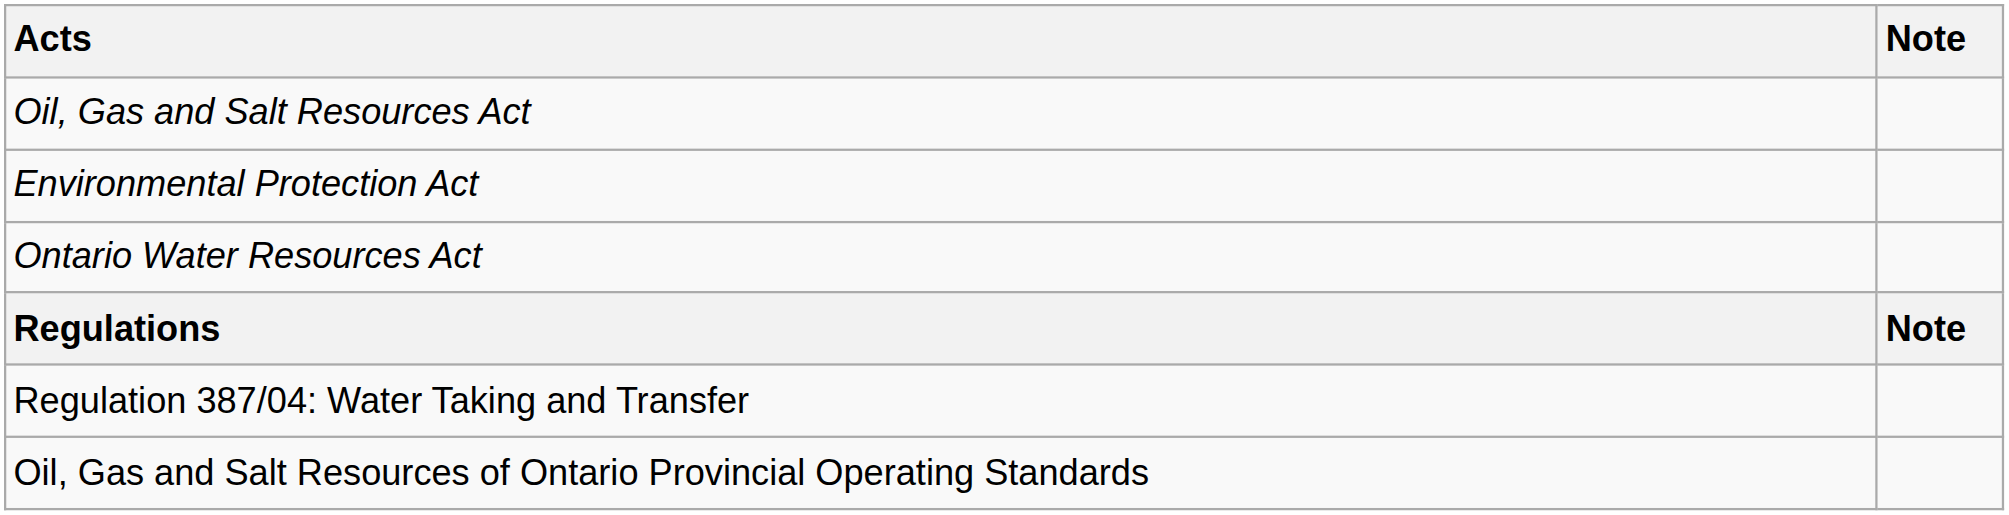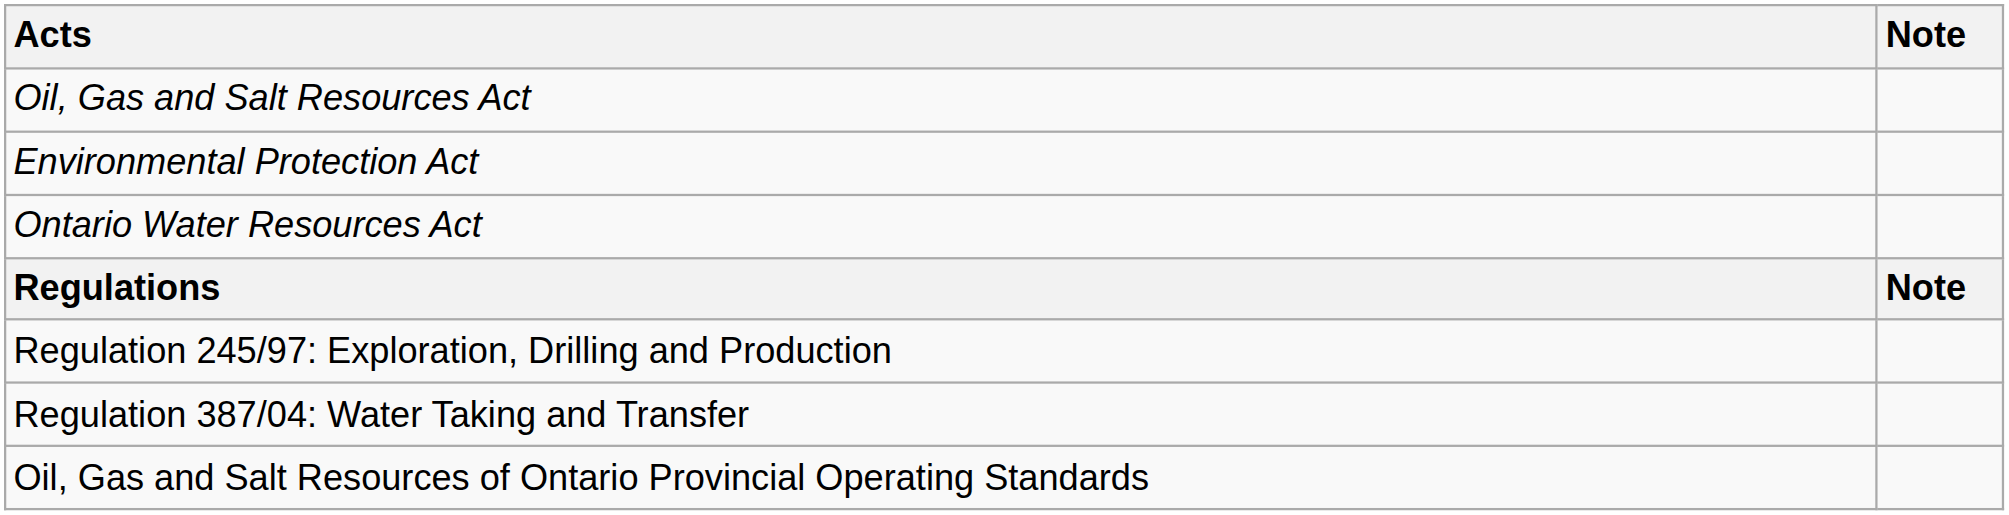 <table class="wikitable" style="width: 70%; height: 14em;">
 <tr>
 <th style="text-align:left;">Acts</th>
 <th style="text-align:left;">Note</th>
 </tr>
 <tr>
 <td><em>Oil, Gas and Salt Resources Act</em></td>
 <td style="width: 3em;"></td>
 </tr>
 <tr>
 <td><em>Environmental Protection Act</em></td>
 <td></td>
 </tr>
 <tr>
 <td><em>Ontario Water Resources Act</em></td>
 <td></td>
 </tr>
 <tr>
 <th style="text-align:left;">Regulations</th>
 <th style="text-align:left;">Note</th>
 </tr>
 <tr>
+<td>Regulation 245/97: Exploration, Drilling and Production</td>
+<td></td>
+</tr>
+<tr>
 <td>Regulation 387/04: Water Taking and Transfer</td>
 <td></td>
 </tr>
 <tr>
 <td>Oil, Gas and Salt Resources of Ontario Provincial Operating Standards</td>
 <td></td>
 </tr>
 </table>
